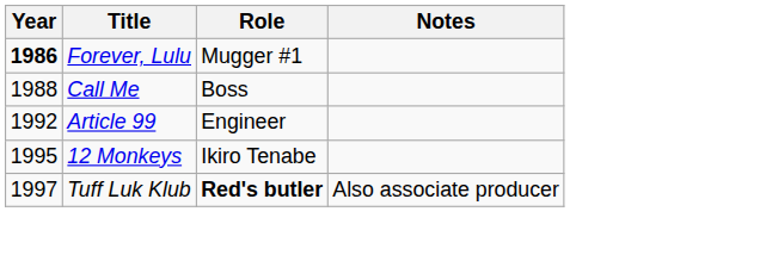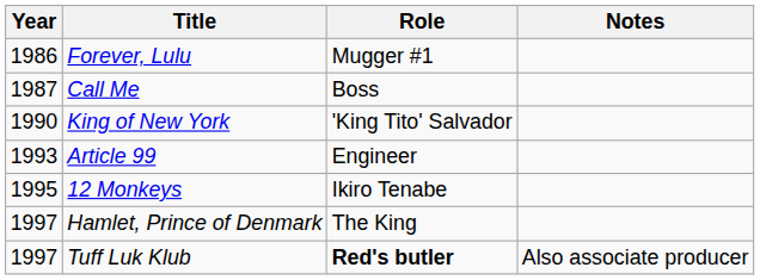 <table class="wikitable sortable">
 <tr>
 <th>Year</th>
 <th>Title</th>
 <th>Role</th>
 <th>Notes</th>
 </tr>
 <tr>
-<td><strong>1986</strong></td>
+<td>1986</td>
 <td><a href='#'><em>Forever, Lulu</em></a></td>
 <td>Mugger #1</td>
 <td></td>
 </tr>
 <tr>
-<td>1988</td>
+<td>1987</td>
 <td><a href='#'><em>Call Me</em></a></td>
 <td>Boss</td>
 <td></td>
 </tr>
 <tr>
-<td>1992</td>
+<td>1990</td>
+<td><em><a href='#'>King of New York</a></em></td>
+<td>'King Tito' Salvador</td>
+<td></td>
+</tr>
+<tr>
+<td>1993</td>
 <td><em><a href='#'>Article 99</a></em></td>
 <td>Engineer</td>
 <td></td>
 </tr>
 <tr>
 <td>1995</td>
 <td><em><a href='#'>12 Monkeys</a></em></td>
 <td>Ikiro Tenabe</td>
 <td></td>
 </tr>
 <tr>
 <td>1997</td>
+<td><em>Hamlet, Prince of Denmark</em></td>
+<td>The King</td>
+<td></td>
+</tr>
+<tr>
+<td>1997</td>
 <td><em>Tuff Luk Klub</em></td>
 <td><strong>Red's butler</strong></td>
 <td>Also associate producer</td>
 </tr>
 </table>
